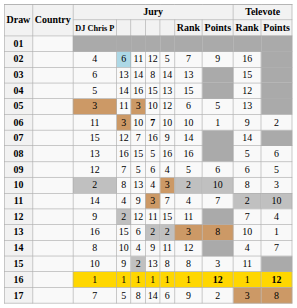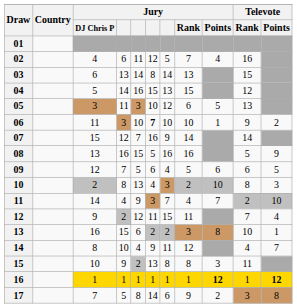 <table class="sortable wikitable collapsible plainrowheaders" style="text-align:center;">
 <tr>
 </tr>
 <tr>
 <th scope="col" rowspan="2">Draw</th>
 <th scope="col" rowspan="2">Country</th>
 <th scope="col" colspan="7">Jury</th>
 <th scope="col" colspan="2">Televote</th>
 </tr>
 <tr>
 <th scope="col"><small>DJ Chris P</small></th>
 <th scope="col"><small></small></th>
 <th scope="col"><small></small></th>
 <th scope="col"><small></small></th>
 <th scope="col"><small></small></th>
 <th scope="col">Rank</th>
 <th scope="col">Points</th>
 <th scope="col">Rank</th>
 <th scope="col">Points</th>
 </tr>
 <tr class="sortbottom">
 <th scope="row" style="text-align:center;">01</th>
 <td style="text-align:left;"></td>
 <td style="background:#AAAAAA;"></td>
 <td style="background:#AAAAAA;"></td>
 <td style="background:#AAAAAA;"></td>
 <td style="background:#AAAAAA;"></td>
 <td style="background:#AAAAAA;"></td>
 <td style="background:#AAAAAA;"></td>
 <td style="background:#AAAAAA;"></td>
 <td style="background:#AAAAAA;"></td>
 <td style="background:#AAAAAA;"></td>
 </tr>
 <tr>
 <th scope="row" style="text-align:center;">02</th>
 <td style="text-align:left;"></td>
 <td>4</td>
-<td style="background: lightblue;">6</td>
+<td>6</td>
 <td>11</td>
 <td>12</td>
 <td>5</td>
 <td>7</td>
-<td>9</td>
+<td>4</td>
 <td>16</td>
 <td style="background:#AAAAAA;"></td>
 </tr>
 <tr>
 <th scope="row" style="text-align:center;">03</th>
 <td style="text-align:left;"></td>
 <td>6</td>
 <td>13</td>
 <td>14</td>
 <td>8</td>
 <td>14</td>
 <td>13</td>
 <td style="background:#AAAAAA;"></td>
 <td>15</td>
 <td style="background:#AAAAAA;"></td>
 </tr>
 <tr>
 <th scope="row" style="text-align:center;">04</th>
 <td style="text-align:left;"></td>
 <td>5</td>
 <td>14</td>
 <td>16</td>
 <td>15</td>
 <td>13</td>
 <td>15</td>
 <td style="background:#AAAAAA;"></td>
 <td>12</td>
 <td style="background:#AAAAAA;"></td>
 </tr>
 <tr>
 <th scope="row" style="text-align:center;">05</th>
 <td style="text-align:left;"></td>
 <td style="background:#CC9966;">3</td>
 <td>11</td>
 <td style="background:#CC9966;">3</td>
 <td>10</td>
 <td>12</td>
 <td>6</td>
 <td>5</td>
 <td>13</td>
 <td style="background:#AAAAAA;"></td>
 </tr>
 <tr>
 <th scope="row" style="text-align:center;">06</th>
 <td style="text-align:left;"></td>
 <td>11</td>
 <td style="background:#CC9966;">3</td>
 <td>10</td>
 <td><strong>7</strong></td>
 <td>10</td>
 <td>10</td>
 <td>1</td>
 <td>9</td>
 <td>2</td>
 </tr>
 <tr>
 <th scope="row" style="text-align:center;">07</th>
 <td style="text-align:left;"></td>
 <td>15</td>
 <td>12</td>
 <td>7</td>
 <td>16</td>
 <td>9</td>
 <td>14</td>
 <td style="background:#AAAAAA;"></td>
 <td>14</td>
 <td style="background:#AAAAAA;"></td>
 </tr>
 <tr>
 <th scope="row" style="text-align:center;">08</th>
 <td style="text-align:left;"></td>
 <td>13</td>
 <td>16</td>
 <td>15</td>
 <td>5</td>
 <td>16</td>
 <td>16</td>
 <td style="background:#AAAAAA;"></td>
 <td>5</td>
-<td>6</td>
+<td>9</td>
 </tr>
 <tr>
 <th scope="row" style="text-align:center;">09</th>
 <td style="text-align:left;"></td>
 <td>12</td>
 <td>7</td>
 <td>5</td>
 <td>6</td>
 <td>4</td>
 <td>5</td>
 <td>6</td>
 <td>6</td>
 <td>5</td>
 </tr>
 <tr>
 <th scope="row" style="text-align:center;">10</th>
 <td style="text-align:left;"></td>
 <td style="background:silver;">2</td>
 <td>8</td>
 <td>13</td>
 <td>4</td>
 <td style="background:#CC9966;">3</td>
 <td style="background:silver;">2</td>
 <td style="background:silver;">10</td>
 <td>8</td>
 <td>3</td>
 </tr>
 <tr>
 <th scope="row" style="text-align:center;">11</th>
 <td style="text-align:left;"></td>
 <td>14</td>
 <td>4</td>
 <td>9</td>
 <td style="background:#CC9966;">3</td>
 <td>7</td>
 <td>4</td>
 <td>7</td>
 <td style="background:silver;">2</td>
 <td style="background:silver;">10</td>
 </tr>
 <tr>
 <th scope="row" style="text-align:center;">12</th>
 <td style="text-align:left;"></td>
 <td>9</td>
 <td style="background:silver;">2</td>
 <td>12</td>
 <td>11</td>
 <td>15</td>
 <td>11</td>
 <td style="background:#AAAAAA;"></td>
 <td>7</td>
 <td>4</td>
 </tr>
 <tr>
 <th scope="row" style="text-align:center;">13</th>
 <td style="text-align:left;"></td>
 <td>16</td>
 <td>15</td>
 <td>6</td>
 <td style="background:silver;">2</td>
 <td style="background:silver;">2</td>
 <td style="background:#CC9966;">3</td>
 <td style="background:#CC9966;">8</td>
 <td>10</td>
 <td>1</td>
 </tr>
 <tr>
 <th scope="row" style="text-align:center;">14</th>
 <td style="text-align:left;"></td>
 <td>8</td>
 <td>10</td>
 <td>4</td>
 <td>9</td>
 <td>11</td>
 <td>12</td>
 <td style="background:#AAAAAA;"></td>
 <td>4</td>
 <td>7</td>
 </tr>
 <tr>
 <th scope="row" style="text-align:center;">15</th>
 <td style="text-align:left;"></td>
 <td>10</td>
 <td>9</td>
 <td style="background:silver;">2</td>
 <td>13</td>
 <td>8</td>
 <td>8</td>
 <td>3</td>
 <td>11</td>
 <td style="background:#AAAAAA;"></td>
 </tr>
 <tr>
 <th scope="row" style="text-align:center;">16</th>
 <td style="text-align:left;"></td>
 <td style="background:gold;">1</td>
 <td style="background:gold;">1</td>
 <td style="background:gold;">1</td>
 <td style="background:gold;">1</td>
 <td style="background:gold;">1</td>
 <td style="background:gold;">1</td>
 <td style="background:gold;"><strong>12</strong></td>
 <td style="background:gold;">1</td>
 <td style="background:gold;"><strong>12</strong></td>
 </tr>
 <tr>
 <th scope="row" style="text-align:center;">17</th>
 <td style="text-align:left;"></td>
 <td>7</td>
 <td>5</td>
 <td>8</td>
 <td>14</td>
 <td>6</td>
 <td>9</td>
 <td>2</td>
 <td style="background:#CC9966;">3</td>
 <td style="background:#CC9966;">8</td>
 </tr>
 </table>
